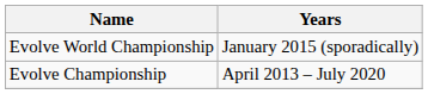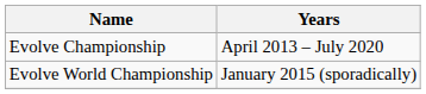 <table class="wikitable" border="1">
 <tr>
 <th>Name</th>
 <th>Years</th>
 </tr>
 <tr>
+<td>Evolve Championship</td>
+<td>April 2013 – July 2020</td>
+</tr>
+<tr>
 <td>Evolve World Championship</td>
 <td>January 2015 (sporadically)</td>
 </tr>
 <tr>
-<td>Evolve Championship</td>
-<td>April 2013 – July 2020</td>
-</tr>
-<tr>
 </tr>
 </table>
